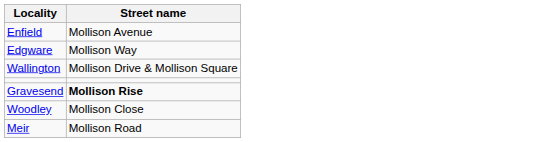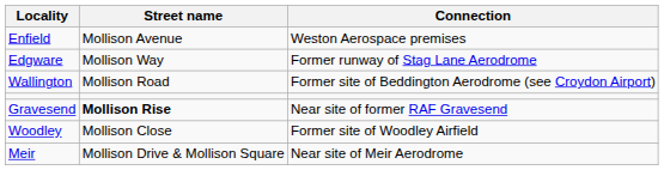 <table class="wikitable">
 <tr>
 <th>Locality</th>
 <th>Street name</th>
+<th>Connection</th>
 </tr>
 <tr>
 <td><a href='#'>Enfield</a></td>
 <td>Mollison Avenue</td>
+<td>Weston Aerospace premises</td>
 </tr>
 <tr>
 <td><a href='#'>Edgware</a></td>
 <td>Mollison Way</td>
+<td>Former runway of <a href='#'>Stag Lane Aerodrome</a></td>
 </tr>
 <tr>
 <td><a href='#'>Wallington</a></td>
-<td>Mollison Drive & Mollison Square</td>
+<td>Mollison Road</td>
+<td>Former site of Beddington Aerodrome (see <a href='#'>Croydon Airport</a>)</td>
 </tr>
 <tr>
+<td></td>
 <td></td>
 <td></td>
 </tr>
 <tr>
 <td><a href='#'>Gravesend</a></td>
 <td><strong>Mollison Rise</strong></td>
+<td>Near site of former <a href='#'>RAF Gravesend</a></td>
 </tr>
 <tr>
 <td><a href='#'>Woodley</a></td>
 <td>Mollison Close</td>
+<td>Former site of Woodley Airfield</td>
 </tr>
 <tr>
 <td><a href='#'>Meir</a></td>
-<td>Mollison Road</td>
+<td>Mollison Drive & Mollison Square</td>
+<td>Near site of Meir Aerodrome</td>
 </tr>
 </table>
